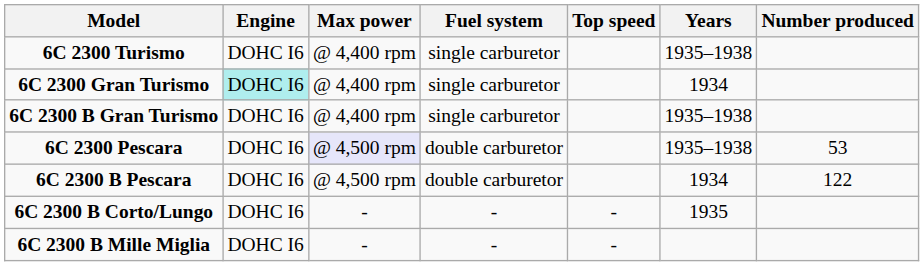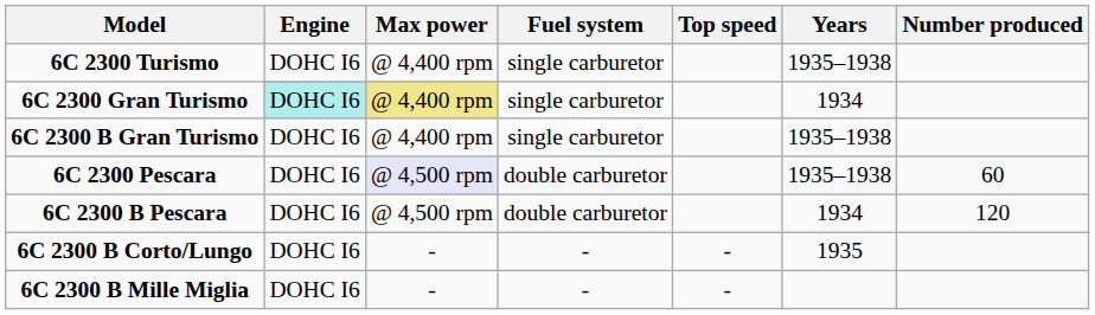 <table class="wikitable" style="text-align:center; font-size:91%;">
 <tr>
 <th>Model</th>
 <th>Engine</th>
 <th>Max power</th>
 <th>Fuel system</th>
 <th>Top speed</th>
 <th>Years</th>
 <th>Number produced</th>
 </tr>
 <tr>
 <td><strong>6C 2300 Turismo</strong></td>
 <td> DOHC I6</td>
 <td> @ 4,400 rpm</td>
 <td>single carburetor</td>
 <td></td>
 <td>1935–1938</td>
 <td></td>
 </tr>
 <tr>
 <td><strong>6C 2300 Gran Turismo</strong></td>
 <td style="background: paleturquoise;"> DOHC I6</td>
-<td> @ 4,400 rpm</td>
+<td style="background: khaki;"> @ 4,400 rpm</td>
 <td>single carburetor</td>
 <td></td>
 <td>1934</td>
 <td></td>
 </tr>
 <tr>
 <td><strong>6C 2300 B Gran Turismo</strong></td>
 <td> DOHC I6</td>
 <td> @ 4,400 rpm</td>
 <td>single carburetor</td>
 <td></td>
 <td>1935–1938</td>
 <td></td>
 </tr>
 <tr>
 <td><strong>6C 2300 Pescara</strong></td>
 <td> DOHC I6</td>
 <td style="background: lavender;"> @ 4,500 rpm</td>
 <td>double carburetor</td>
 <td></td>
 <td>1935–1938</td>
-<td>53</td>
+<td>60</td>
 </tr>
 <tr>
 <td><strong>6C 2300 B Pescara</strong></td>
 <td> DOHC I6</td>
 <td> @ 4,500 rpm</td>
 <td>double carburetor</td>
 <td></td>
 <td>1934</td>
-<td>122</td>
+<td>120</td>
 </tr>
 <tr>
 <td><strong>6C 2300 B Corto/Lungo</strong></td>
 <td> DOHC I6</td>
 <td>-</td>
 <td>-</td>
 <td>-</td>
 <td>1935</td>
 <td></td>
 </tr>
 <tr>
 <td><strong>6C 2300 B Mille Miglia</strong></td>
 <td> DOHC I6</td>
 <td>-</td>
 <td ->-</td>
 <td>-</td>
 <td></td>
 </tr>
 </table>
